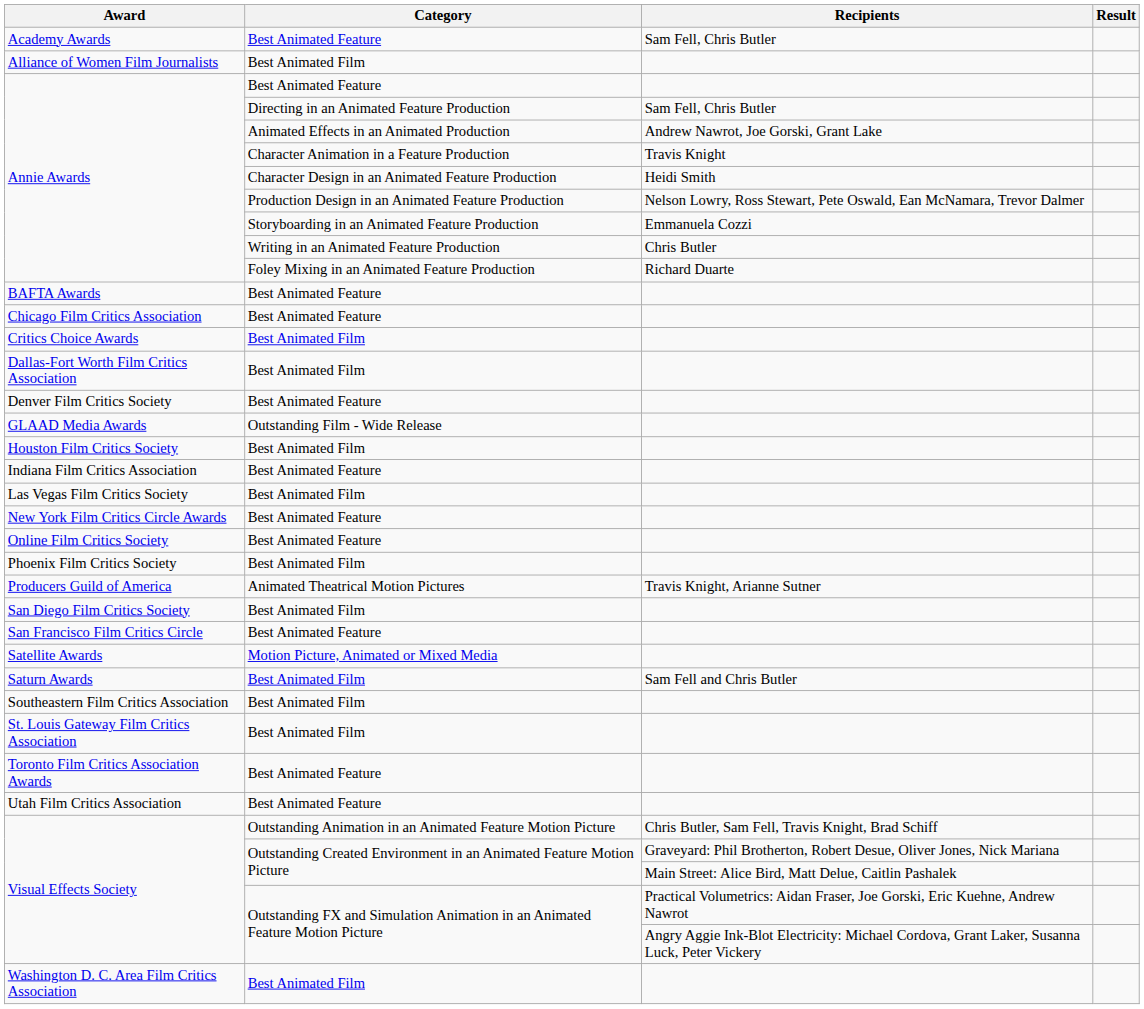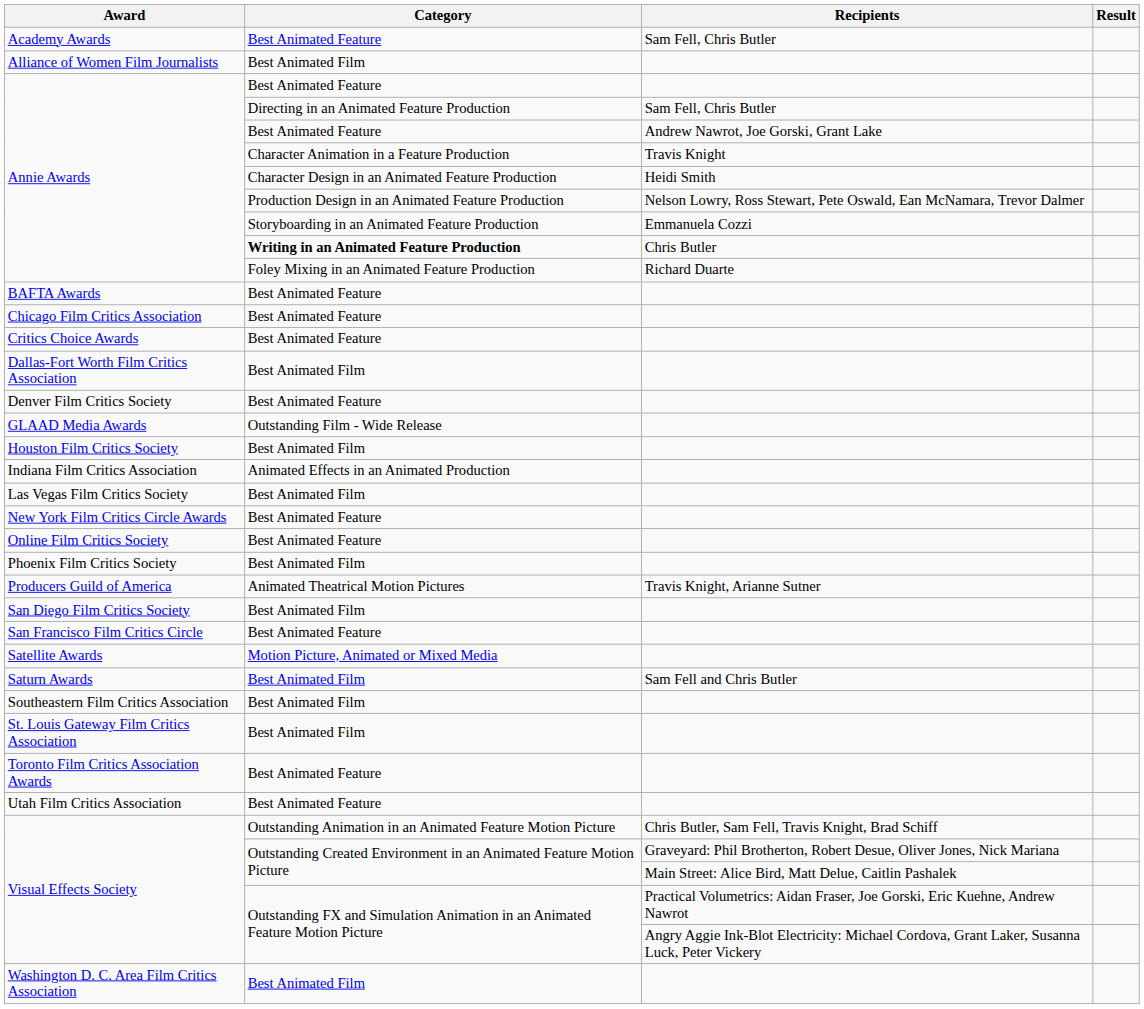 <table class="wikitable">
 <tr>
 <th>Award</th>
 <th>Category</th>
 <th>Recipients</th>
 <th>Result</th>
 </tr>
 <tr>
 <td><a href='#'>Academy Awards</a></td>
 <td><a href='#'>Best Animated Feature</a></td>
 <td>Sam Fell, Chris Butler</td>
 <td></td>
 </tr>
 <tr>
 <td rowspan=1><a href='#'>Alliance of Women Film Journalists</a></td>
 <td>Best Animated Film</td>
 <td></td>
 <td></td>
 </tr>
 <tr>
 <td rowspan=9><a href='#'>Annie Awards</a></td>
 <td>Best Animated Feature</td>
 <td></td>
 <td></td>
 </tr>
 <tr>
 <td>Directing in an Animated Feature Production</td>
 <td>Sam Fell, Chris Butler</td>
 <td></td>
 </tr>
 <tr>
-<td>Animated Effects in an Animated Production</td>
+<td>Best Animated Feature</td>
 <td>Andrew Nawrot, Joe Gorski, Grant Lake</td>
 <td></td>
 </tr>
 <tr>
 <td>Character Animation in a Feature Production</td>
 <td>Travis Knight</td>
 <td></td>
 </tr>
 <tr>
 <td>Character Design in an Animated Feature Production</td>
 <td>Heidi Smith</td>
 <td></td>
 </tr>
 <tr>
 <td>Production Design in an Animated Feature Production</td>
 <td>Nelson Lowry, Ross Stewart, Pete Oswald, Ean McNamara, Trevor Dalmer</td>
 <td></td>
 </tr>
 <tr>
 <td>Storyboarding in an Animated Feature Production</td>
 <td>Emmanuela Cozzi</td>
 <td></td>
 </tr>
 <tr>
-<td>Writing in an Animated Feature Production</td>
+<td><strong>Writing in an Animated Feature Production</strong></td>
 <td>Chris Butler</td>
 <td></td>
 </tr>
 <tr>
 <td>Foley Mixing in an Animated Feature Production</td>
 <td>Richard Duarte</td>
 <td></td>
 </tr>
 <tr>
 <td><a href='#'>BAFTA Awards</a></td>
 <td>Best Animated Feature</td>
 <td></td>
 <td></td>
 </tr>
 <tr>
 <td><a href='#'>Chicago Film Critics Association</a></td>
 <td>Best Animated Feature</td>
 <td></td>
 <td></td>
 </tr>
 <tr>
 <td><a href='#'>Critics Choice Awards</a></td>
-<td><a href='#'>Best Animated Film</a></td>
+<td>Best Animated Feature</td>
 <td></td>
 <td></td>
 </tr>
 <tr>
 <td><a href='#'>Dallas-Fort Worth Film Critics Association</a></td>
 <td>Best Animated Film</td>
 <td></td>
 <td></td>
 </tr>
 <tr>
 <td>Denver Film Critics Society</td>
 <td>Best Animated Feature</td>
 <td></td>
 <td></td>
 </tr>
 <tr>
 <td><a href='#'>GLAAD Media Awards</a></td>
 <td>Outstanding Film - Wide Release</td>
 <td></td>
 <td></td>
 </tr>
 <tr>
 <td><a href='#'>Houston Film Critics Society</a></td>
 <td>Best Animated Film</td>
 <td></td>
 <td></td>
 </tr>
 <tr>
 <td>Indiana Film Critics Association</td>
-<td>Best Animated Feature</td>
+<td>Animated Effects in an Animated Production</td>
 <td></td>
 <td></td>
 </tr>
 <tr>
 <td>Las Vegas Film Critics Society</td>
 <td>Best Animated Film</td>
 <td></td>
 <td></td>
 </tr>
 <tr>
 <td><a href='#'>New York Film Critics Circle Awards</a></td>
 <td>Best Animated Feature</td>
 <td></td>
 <td></td>
 </tr>
 <tr>
 <td rowspan=1><a href='#'>Online Film Critics Society</a></td>
 <td>Best Animated Feature</td>
 <td></td>
 <td></td>
 </tr>
 <tr>
 <td>Phoenix Film Critics Society</td>
 <td>Best Animated Film</td>
 <td></td>
 <td></td>
 </tr>
 <tr>
 <td><a href='#'>Producers Guild of America</a></td>
 <td>Animated Theatrical Motion Pictures</td>
 <td>Travis Knight, Arianne Sutner</td>
 <td></td>
 </tr>
 <tr>
 <td><a href='#'>San Diego Film Critics Society</a></td>
 <td>Best Animated Film</td>
 <td></td>
 <td></td>
 </tr>
 <tr>
 <td><a href='#'>San Francisco Film Critics Circle</a></td>
 <td>Best Animated Feature</td>
 <td></td>
 <td></td>
 </tr>
 <tr>
 <td><a href='#'>Satellite Awards</a></td>
 <td><a href='#'>Motion Picture, Animated or Mixed Media</a></td>
 <td></td>
 <td></td>
 </tr>
 <tr>
 <td><a href='#'>Saturn Awards</a></td>
 <td><a href='#'>Best Animated Film</a></td>
 <td>Sam Fell and Chris Butler</td>
 <td></td>
 </tr>
 <tr>
 <td>Southeastern Film Critics Association</td>
 <td>Best Animated Film</td>
 <td></td>
 <td></td>
 </tr>
 <tr>
 <td><a href='#'>St. Louis Gateway Film Critics Association</a></td>
 <td>Best Animated Film</td>
 <td></td>
 <td></td>
 </tr>
 <tr>
 <td><a href='#'>Toronto Film Critics Association Awards</a></td>
 <td>Best Animated Feature</td>
 <td></td>
 <td></td>
 </tr>
 <tr>
 <td>Utah Film Critics Association</td>
 <td>Best Animated Feature</td>
 <td></td>
 <td></td>
 </tr>
 <tr>
 <td rowspan=5><a href='#'>Visual Effects Society</a></td>
 <td>Outstanding Animation in an Animated Feature Motion Picture</td>
 <td>Chris Butler, Sam Fell, Travis Knight, Brad Schiff</td>
 <td></td>
 </tr>
 <tr>
 <td rowspan=2>Outstanding Created Environment in an Animated Feature Motion Picture</td>
 <td>Graveyard: Phil Brotherton, Robert Desue, Oliver Jones, Nick Mariana</td>
 <td></td>
 </tr>
 <tr>
 <td>Main Street: Alice Bird, Matt Delue, Caitlin Pashalek</td>
 <td></td>
 </tr>
 <tr>
 <td rowspan=2>Outstanding FX and Simulation Animation in an Animated Feature Motion Picture</td>
 <td>Practical Volumetrics: Aidan Fraser, Joe Gorski, Eric Kuehne, Andrew Nawrot</td>
 <td></td>
 </tr>
 <tr>
 <td>Angry Aggie Ink-Blot Electricity: Michael Cordova, Grant Laker, Susanna Luck, Peter Vickery</td>
 <td></td>
 </tr>
 <tr>
 <td><a href='#'>Washington D. C. Area Film Critics Association</a></td>
 <td><a href='#'>Best Animated Film</a></td>
 <td></td>
 <td></td>
 </tr>
 </table>
